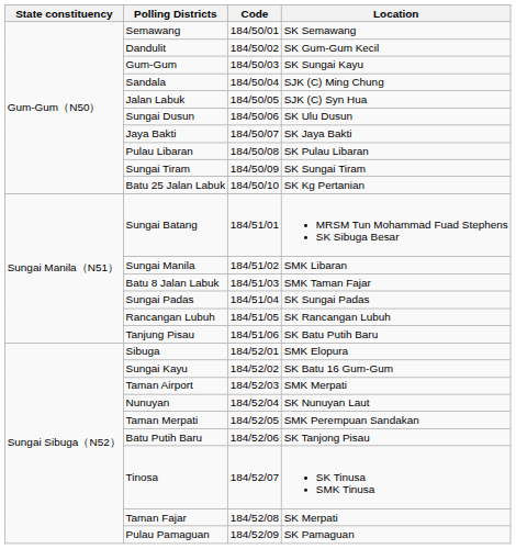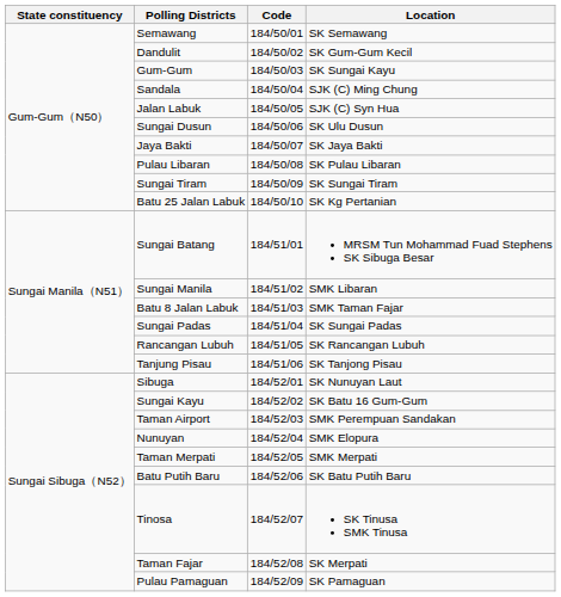 <table class="wikitable sortable mw-collapsible" style="white-space:nowrap;font-size:85%">
 <tr>
 <th>State constituency</th>
 <th>Polling Districts</th>
 <th>Code</th>
 <th>Location</th>
 </tr>
 <tr>
 <td rowspan="10">Gum-Gum（N50）</td>
 <td>Semawang</td>
 <td>184/50/01</td>
 <td>SK Semawang</td>
 </tr>
 <tr>
 <td>Dandulit</td>
 <td>184/50/02</td>
 <td>SK Gum-Gum Kecil</td>
 </tr>
 <tr>
 <td>Gum-Gum</td>
 <td>184/50/03</td>
 <td>SK Sungai Kayu</td>
 </tr>
 <tr>
 <td>Sandala</td>
 <td>184/50/04</td>
 <td>SJK (C) Ming Chung</td>
 </tr>
 <tr>
 <td>Jalan Labuk</td>
 <td>184/50/05</td>
 <td>SJK (C) Syn Hua</td>
 </tr>
 <tr>
 <td>Sungai Dusun</td>
 <td>184/50/06</td>
 <td>SK Ulu Dusun</td>
 </tr>
 <tr>
 <td>Jaya Bakti</td>
 <td>184/50/07</td>
 <td>SK Jaya Bakti</td>
 </tr>
 <tr>
 <td>Pulau Libaran</td>
 <td>184/50/08</td>
 <td>SK Pulau Libaran</td>
 </tr>
 <tr>
 <td>Sungai Tiram</td>
 <td>184/50/09</td>
 <td>SK Sungai Tiram</td>
 </tr>
 <tr>
 <td>Batu 25 Jalan Labuk</td>
 <td>184/50/10</td>
 <td>SK Kg Pertanian</td>
 </tr>
 <tr>
 <td rowspan="6">Sungai Manila（N51）</td>
 <td>Sungai Batang</td>
 <td>184/51/01</td>
 <td><br><ul><li>MRSM Tun Mohammad Fuad Stephens</li><li>SK Sibuga Besar</li></ul></td>
 </tr>
 <tr>
 <td>Sungai Manila</td>
 <td>184/51/02</td>
 <td>SMK Libaran</td>
 </tr>
 <tr>
 <td>Batu 8 Jalan Labuk</td>
 <td>184/51/03</td>
 <td>SMK Taman Fajar</td>
 </tr>
 <tr>
 <td>Sungai Padas</td>
 <td>184/51/04</td>
 <td>SK Sungai Padas</td>
 </tr>
 <tr>
 <td>Rancangan Lubuh</td>
 <td>184/51/05</td>
 <td>SK Rancangan Lubuh</td>
 </tr>
 <tr>
 <td>Tanjung Pisau</td>
 <td>184/51/06</td>
-<td>SK Batu Putih Baru</td>
+<td>SK Tanjong Pisau</td>
 </tr>
 <tr>
 <td rowspan="9">Sungai Sibuga（N52）</td>
 <td>Sibuga</td>
 <td>184/52/01</td>
-<td>SMK Elopura</td>
+<td>SK Nunuyan Laut</td>
 </tr>
 <tr>
 <td>Sungai Kayu</td>
 <td>184/52/02</td>
 <td>SK Batu 16 Gum-Gum</td>
 </tr>
 <tr>
 <td>Taman Airport</td>
 <td>184/52/03</td>
-<td>SMK Merpati</td>
+<td>SMK Perempuan Sandakan</td>
 </tr>
 <tr>
 <td>Nunuyan</td>
 <td>184/52/04</td>
-<td>SK Nunuyan Laut</td>
+<td>SMK Elopura</td>
 </tr>
 <tr>
 <td>Taman Merpati</td>
 <td>184/52/05</td>
-<td>SMK Perempuan Sandakan</td>
+<td>SMK Merpati</td>
 </tr>
 <tr>
 <td>Batu Putih Baru</td>
 <td>184/52/06</td>
-<td>SK Tanjong Pisau</td>
+<td>SK Batu Putih Baru</td>
 </tr>
 <tr>
 <td>Tinosa</td>
 <td>184/52/07</td>
 <td><br><ul><li>SK Tinusa</li><li>SMK Tinusa</li></ul></td>
 </tr>
 <tr>
 <td>Taman Fajar</td>
 <td>184/52/08</td>
 <td>SK Merpati</td>
 </tr>
 <tr>
 <td>Pulau Pamaguan</td>
 <td>184/52/09</td>
 <td>SK Pamaguan</td>
 </tr>
 </table>
